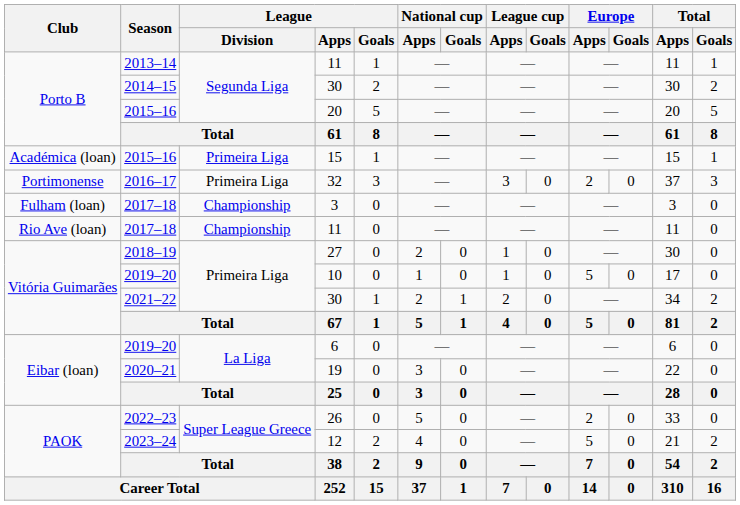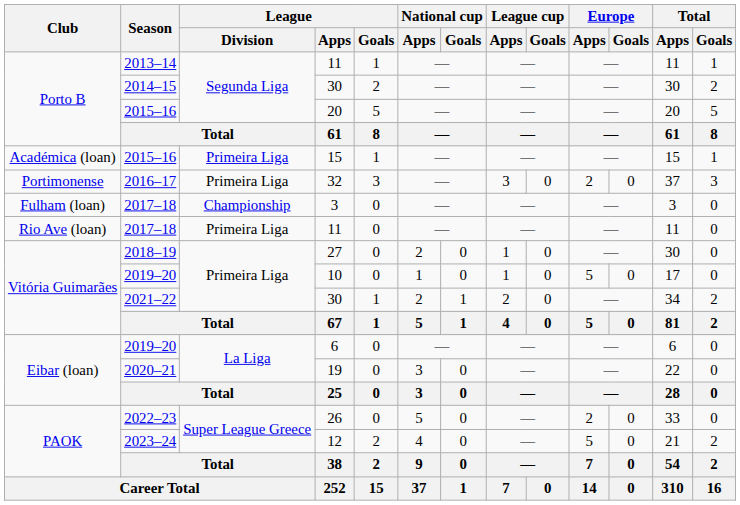 <table class="wikitable" style="text-align: center">
 <tr>
 <th rowspan="2">Club</th>
 <th rowspan="2">Season</th>
 <th colspan="3">League</th>
 <th colspan="2">National cup</th>
 <th colspan="2">League cup</th>
 <th colspan="2"><a href='#'>Europe</a></th>
 <th colspan="2">Total</th>
 </tr>
 <tr>
 <th>Division</th>
 <th>Apps</th>
 <th>Goals</th>
 <th>Apps</th>
 <th>Goals</th>
 <th>Apps</th>
 <th>Goals</th>
 <th>Apps</th>
 <th>Goals</th>
 <th>Apps</th>
 <th>Goals</th>
 </tr>
 <tr>
 <td rowspan="4"><a href='#'>Porto B</a></td>
 <td><a href='#'>2013–14</a></td>
 <td rowspan="3"><a href='#'>Segunda Liga</a></td>
 <td>11</td>
 <td>1</td>
 <td colspan=2>—</td>
 <td colspan=2>—</td>
 <td colspan=2>—</td>
 <td>11</td>
 <td>1</td>
 </tr>
 <tr>
 <td><a href='#'>2014–15</a></td>
 <td>30</td>
 <td>2</td>
 <td colspan=2>—</td>
 <td colspan=2>—</td>
 <td colspan=2>—</td>
 <td>30</td>
 <td>2</td>
 </tr>
 <tr>
 <td><a href='#'>2015–16</a></td>
 <td>20</td>
 <td>5</td>
 <td colspan=2>—</td>
 <td colspan=2>—</td>
 <td colspan=2>—</td>
 <td>20</td>
 <td>5</td>
 </tr>
 <tr>
 <th colspan="2">Total</th>
 <th>61</th>
 <th>8</th>
 <th colspan=2>—</th>
 <th colspan=2>—</th>
 <th colspan=2>—</th>
 <th>61</th>
 <th>8</th>
 </tr>
 <tr>
 <td><a href='#'>Académica</a> (loan)</td>
 <td><a href='#'>2015–16</a></td>
 <td><a href='#'>Primeira Liga</a></td>
 <td>15</td>
 <td>1</td>
 <td colspan=2>—</td>
 <td colspan=2>—</td>
 <td colspan=2>—</td>
 <td>15</td>
 <td>1</td>
 </tr>
 <tr>
 <td><a href='#'>Portimonense</a></td>
 <td><a href='#'>2016–17</a></td>
 <td>Primeira Liga</td>
 <td>32</td>
 <td>3</td>
 <td colspan=2>—</td>
 <td>3</td>
 <td>0</td>
 <td>2</td>
 <td>0</td>
 <td>37</td>
 <td>3</td>
 </tr>
 <tr>
 <td><a href='#'>Fulham</a> (loan)</td>
 <td><a href='#'>2017–18</a></td>
 <td><a href='#'>Championship</a></td>
 <td>3</td>
 <td>0</td>
 <td colspan=2>—</td>
 <td colspan=2>—</td>
 <td colspan=2>—</td>
 <td>3</td>
 <td>0</td>
 </tr>
 <tr>
 <td><a href='#'>Rio Ave</a> (loan)</td>
 <td><a href='#'>2017–18</a></td>
-<td><a href='#'>Championship</a></td>
+<td>Primeira Liga</td>
 <td>11</td>
 <td>0</td>
 <td colspan=2>—</td>
 <td colspan=2>—</td>
 <td colspan=2>—</td>
 <td>11</td>
 <td>0</td>
 </tr>
 <tr>
 <td rowspan="4"><a href='#'>Vitória Guimarães</a></td>
 <td><a href='#'>2018–19</a></td>
 <td rowspan="3">Primeira Liga</td>
 <td>27</td>
 <td>0</td>
 <td>2</td>
 <td>0</td>
 <td>1</td>
 <td>0</td>
 <td colspan=2>—</td>
 <td>30</td>
 <td>0</td>
 </tr>
 <tr>
 <td><a href='#'>2019–20</a></td>
 <td>10</td>
 <td>0</td>
 <td>1</td>
 <td>0</td>
 <td>1</td>
 <td>0</td>
 <td>5</td>
 <td>0</td>
 <td>17</td>
 <td>0</td>
 </tr>
 <tr>
 <td><a href='#'>2021–22</a></td>
 <td>30</td>
 <td>1</td>
 <td>2</td>
 <td>1</td>
 <td>2</td>
 <td>0</td>
 <td colspan=2>—</td>
 <td>34</td>
 <td>2</td>
 </tr>
 <tr>
 <th colspan="2">Total</th>
 <th>67</th>
 <th>1</th>
 <th>5</th>
 <th>1</th>
 <th>4</th>
 <th>0</th>
 <th>5</th>
 <th>0</th>
 <th>81</th>
 <th>2</th>
 </tr>
 <tr>
 <td rowspan="3"><a href='#'>Eibar</a> (loan)</td>
 <td><a href='#'>2019–20</a></td>
 <td rowspan="2"><a href='#'>La Liga</a></td>
 <td>6</td>
 <td>0</td>
 <td colspan=2>—</td>
 <td colspan=2>—</td>
 <td colspan=2>—</td>
 <td>6</td>
 <td>0</td>
 </tr>
 <tr>
 <td><a href='#'>2020–21</a></td>
 <td>19</td>
 <td>0</td>
 <td>3</td>
 <td>0</td>
 <td colspan=2>—</td>
 <td colspan=2>—</td>
 <td>22</td>
 <td>0</td>
 </tr>
 <tr>
 <th colspan="2">Total</th>
 <th>25</th>
 <th>0</th>
 <th>3</th>
 <th>0</th>
 <th colspan="2">—</th>
 <th colspan="2">—</th>
 <th>28</th>
 <th>0</th>
 </tr>
 <tr>
 <td rowspan="3"><a href='#'>PAOK</a></td>
 <td><a href='#'>2022–23</a></td>
 <td rowspan="2"><a href='#'>Super League Greece</a></td>
 <td>26</td>
 <td>0</td>
 <td>5</td>
 <td>0</td>
 <td colspan=2>—</td>
 <td>2</td>
 <td>0</td>
 <td>33</td>
 <td>0</td>
 </tr>
 <tr>
 <td><a href='#'>2023–24</a></td>
 <td>12</td>
 <td>2</td>
 <td>4</td>
 <td>0</td>
 <td colspan=2>—</td>
 <td>5</td>
 <td>0</td>
 <td>21</td>
 <td>2</td>
 </tr>
 <tr>
 <th colspan="2">Total</th>
 <th>38</th>
 <th>2</th>
 <th>9</th>
 <th>0</th>
 <th colspan=2>—</th>
 <th>7</th>
 <th>0</th>
 <th>54</th>
 <th>2</th>
 </tr>
 <tr>
 <th colspan="3">Career Total</th>
 <th>252</th>
 <th>15</th>
 <th>37</th>
 <th>1</th>
 <th>7</th>
 <th>0</th>
 <th>14</th>
 <th>0</th>
 <th>310</th>
 <th>16</th>
 </tr>
 </table>
